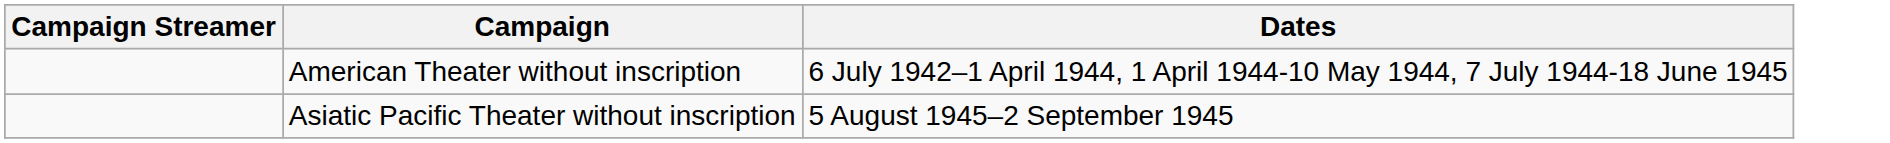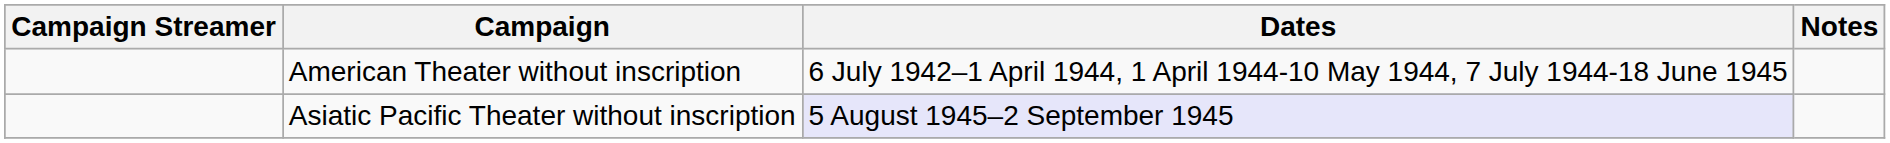 <table class="wikitable">
 <tr style="background:#efefef;">
 <th>Campaign Streamer</th>
 <th>Campaign</th>
 <th>Dates</th>
+<th>Notes</th>
 </tr>
 <tr>
 <td></td>
 <td>American Theater without inscription</td>
 <td>6 July 1942–1 April 1944, 1 April 1944-10 May 1944, 7 July 1944-18 June 1945</td>
+<td></td>
 </tr>
 <tr>
 <td></td>
 <td>Asiatic Pacific Theater without inscription</td>
-<td>5 August 1945–2 September 1945</td>
+<td style="background: lavender;">5 August 1945–2 September 1945</td>
+<td></td>
 </tr>
 </table>
